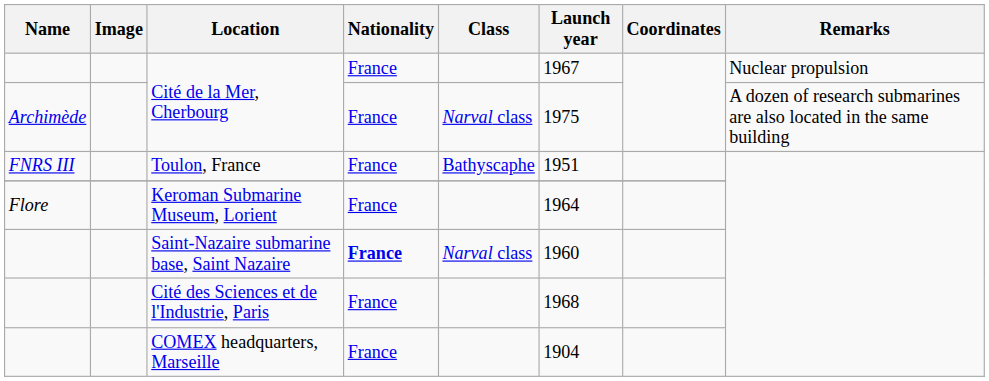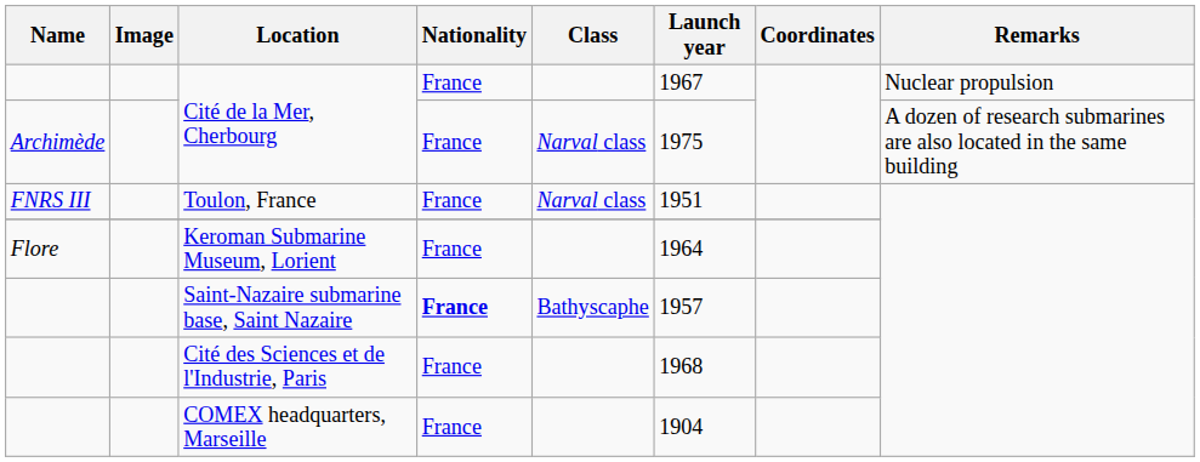 <table class="wikitable sortable collapsible">
 <tr>
 <th>Name</th>
 <th>Image</th>
 <th>Location</th>
 <th>Nationality</th>
 <th>Class</th>
 <th>Launch year</th>
 <th>Coordinates</th>
 <th>Remarks</th>
 </tr>
 <tr>
 <td></td>
 <td></td>
 <td rowspan=2><a href='#'>Cité de la Mer</a>, <a href='#'>Cherbourg</a></td>
 <td> <a href='#'>France</a></td>
 <td></td>
 <td>1967</td>
 <td rowspan=2></td>
 <td>Nuclear propulsion</td>
 </tr>
 <tr>
 <td data-sort-value=Archimède><em><a href='#'>Archimède</a></em></td>
 <td></td>
 <td> <a href='#'>France</a></td>
 <td><a href='#'><em>Narval</em> class</a></td>
 <td>1975</td>
 <td>A dozen of research submarines are also located in the same building</td>
 </tr>
 <tr>
 <td data-sort-value=FNRS III><a href='#'><em>FNRS III</em></a></td>
 <td></td>
 <td><a href='#'>Toulon</a>, France</td>
 <td> <a href='#'>France</a></td>
-<td><a href='#'>Bathyscaphe</a></td>
+<td><a href='#'><em>Narval</em> class</a></td>
 <td>1951</td>
 <td></td>
 </tr>
 <tr>
 </tr>
 <tr>
 <td><em>Flore</em></td>
 <td></td>
 <td><a href='#'>Keroman Submarine Museum</a>, <a href='#'>Lorient</a></td>
 <td> <a href='#'>France</a></td>
 <td></td>
 <td>1964</td>
 <td></td>
 </tr>
 <tr>
 <td></td>
 <td></td>
 <td><a href='#'>Saint-Nazaire submarine base</a>, <a href='#'>Saint Nazaire</a></td>
 <td><strong> <a href='#'>France</a></strong></td>
-<td><a href='#'><em>Narval</em> class</a></td>
-<td>1960</td>
+<td><a href='#'>Bathyscaphe</a></td>
+<td>1957</td>
 <td></td>
 </tr>
 <tr>
 <td></td>
 <td></td>
 <td><a href='#'>Cité des Sciences et de l'Industrie</a>, <a href='#'>Paris</a></td>
 <td> <a href='#'>France</a></td>
 <td></td>
 <td>1968</td>
 <td></td>
 </tr>
 <tr>
 <td></td>
 <td></td>
 <td><a href='#'>COMEX</a> headquarters, <a href='#'>Marseille</a></td>
 <td> <a href='#'>France</a></td>
 <td></td>
 <td>1904</td>
 <td></td>
 </tr>
 </table>
